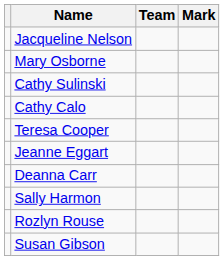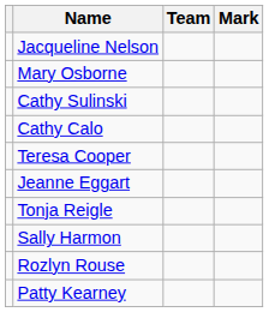 <table class=wikitable>
 <tr>
 <th></th>
 <th>Name</th>
 <th>Team</th>
 <th>Mark</th>
 </tr>
 <tr>
 <td></td>
 <td><a href='#'>Jacqueline Nelson</a></td>
 <td></td>
 <td></td>
 </tr>
 <tr>
 <td></td>
 <td><a href='#'>Mary Osborne</a></td>
 <td></td>
 <td></td>
 </tr>
 <tr>
 <td></td>
 <td><a href='#'>Cathy Sulinski</a></td>
 <td></td>
 <td></td>
 </tr>
 <tr>
 <td></td>
 <td><a href='#'>Cathy Calo</a></td>
 <td></td>
 <td></td>
 </tr>
 <tr>
 <td></td>
 <td><a href='#'>Teresa Cooper</a></td>
 <td></td>
 <td></td>
 </tr>
 <tr>
 <td></td>
 <td><a href='#'>Jeanne Eggart</a></td>
 <td></td>
 <td></td>
 </tr>
 <tr>
 <td></td>
-<td><a href='#'>Deanna Carr</a></td>
+<td><a href='#'>Tonja Reigle</a></td>
 <td></td>
 <td></td>
 </tr>
 <tr>
 <td></td>
 <td><a href='#'>Sally Harmon</a></td>
 <td></td>
 <td></td>
 </tr>
 <tr>
 <td></td>
 <td><a href='#'>Rozlyn Rouse</a></td>
 <td></td>
 <td></td>
 </tr>
 <tr>
 <td></td>
-<td><a href='#'>Susan Gibson</a></td>
+<td><a href='#'>Patty Kearney</a></td>
 <td></td>
 <td></td>
 </tr>
 </table>
